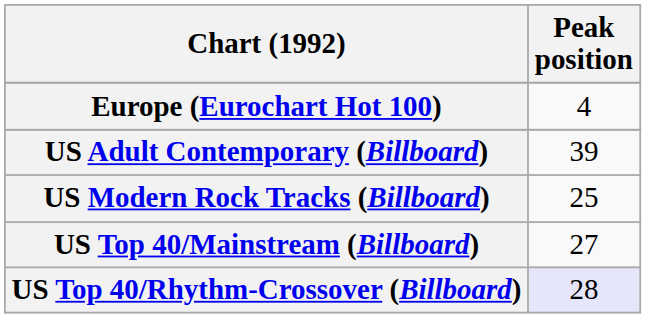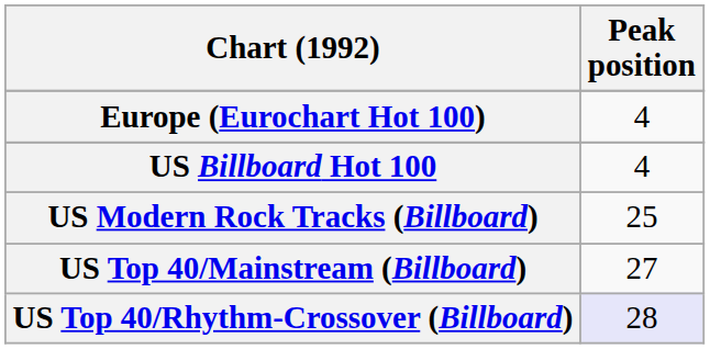 <table class="wikitable sortable plainrowheaders" style="text-align:center">
 <tr>
 <th>Chart (1992)</th>
 <th>Peak<br>position</th>
 </tr>
 <tr>
 </tr>
 <tr>
 </tr>
 <tr>
 </tr>
 <tr>
 </tr>
 <tr>
 </tr>
 <tr>
 <th scope="row">Europe (<a href='#'>Eurochart Hot 100</a>)</th>
 <td>4</td>
 </tr>
 <tr>
 </tr>
 <tr>
 </tr>
 <tr>
 </tr>
 <tr>
 </tr>
 <tr>
 </tr>
 <tr>
 </tr>
 <tr>
 </tr>
 <tr>
 </tr>
 <tr>
 </tr>
 <tr>
 </tr>
 <tr>
-<th scope="row">US <a href='#'>Adult Contemporary</a> (<em><a href='#'>Billboard</a></em>)</th>
-<td>39</td>
+<th scope="row">US <a href='#'><em>Billboard</em> Hot 100</a></th>
+<td>4</td>
 </tr>
 <tr>
 <th scope="row">US <a href='#'>Modern Rock Tracks</a> (<em><a href='#'>Billboard</a></em>)</th>
 <td>25</td>
 </tr>
 <tr>
 <th scope="row">US <a href='#'>Top 40/Mainstream</a> (<em><a href='#'>Billboard</a></em>)</th>
 <td>27</td>
 </tr>
 <tr>
 <th scope="row">US <a href='#'>Top 40/Rhythm-Crossover</a> (<em><a href='#'>Billboard</a></em>)</th>
 <td style="background: lavender;">28</td>
 </tr>
 </table>
